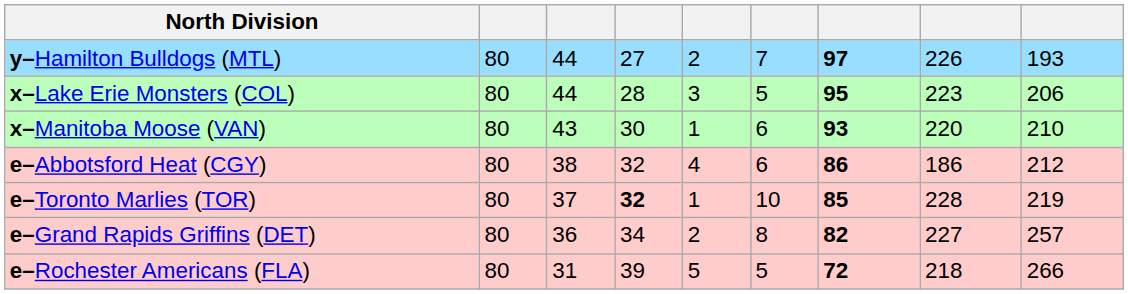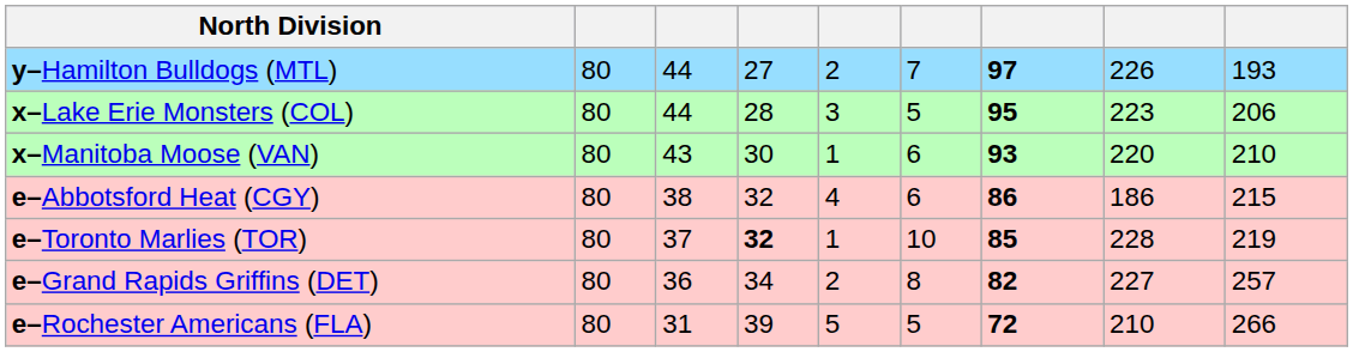 <table class="wikitable" style="width:50em">
 <tr bgcolor="#DDDDFF">
 <th width="35%">North Division</th>
 <th width="5%"></th>
 <th width="5%"></th>
 <th width="5%"></th>
 <th width="5%"></th>
 <th width="5%"></th>
 <th width="7.5%"></th>
 <th width="7.5%"></th>
 <th width="7.5%"></th>
 </tr>
 <tr bgcolor=#97DEFF>
 <td><strong>y–</strong><a href='#'>Hamilton Bulldogs</a> (<a href='#'>MTL</a>)</td>
 <td>80</td>
 <td>44</td>
 <td>27</td>
 <td>2</td>
 <td>7</td>
 <td><strong>97</strong></td>
 <td>226</td>
 <td>193</td>
 </tr>
 <tr bgcolor=#bbffbb>
 <td><strong>x–</strong><a href='#'>Lake Erie Monsters</a> (<a href='#'>COL</a>)</td>
 <td>80</td>
 <td>44</td>
 <td>28</td>
 <td>3</td>
 <td>5</td>
 <td><strong>95</strong></td>
 <td>223</td>
 <td>206</td>
 </tr>
 <tr bgcolor=#bbffbb>
 <td><strong>x–</strong><a href='#'>Manitoba Moose</a> (<a href='#'>VAN</a>)</td>
 <td>80</td>
 <td>43</td>
 <td>30</td>
 <td>1</td>
 <td>6</td>
 <td><strong>93</strong></td>
 <td>220</td>
 <td>210</td>
 </tr>
 <tr bgcolor=ffcccc>
 <td><strong>e–</strong><a href='#'>Abbotsford Heat</a> (<a href='#'>CGY</a>)</td>
 <td>80</td>
 <td>38</td>
 <td>32</td>
 <td>4</td>
 <td>6</td>
 <td><strong>86</strong></td>
 <td>186</td>
-<td>212</td>
+<td>215</td>
 </tr>
 <tr bgcolor=#ffcccc>
 <td><strong>e–</strong><a href='#'>Toronto Marlies</a> (<a href='#'>TOR</a>)</td>
 <td>80</td>
 <td>37</td>
 <td><strong>32</strong></td>
 <td>1</td>
 <td>10</td>
 <td><strong>85</strong></td>
 <td>228</td>
 <td>219</td>
 </tr>
 <tr bgcolor=ffcccc>
 <td><strong>e–</strong><a href='#'>Grand Rapids Griffins</a> (<a href='#'>DET</a>)</td>
 <td>80</td>
 <td>36</td>
 <td>34</td>
 <td>2</td>
 <td>8</td>
 <td><strong>82</strong></td>
 <td>227</td>
 <td>257</td>
 </tr>
 <tr bgcolor=#ffcccc>
 <td><strong>e–</strong><a href='#'>Rochester Americans</a> (<a href='#'>FLA</a>)</td>
 <td>80</td>
 <td>31</td>
 <td>39</td>
 <td>5</td>
 <td>5</td>
 <td><strong>72</strong></td>
-<td>218</td>
+<td>210</td>
 <td>266</td>
 </tr>
 </table>
